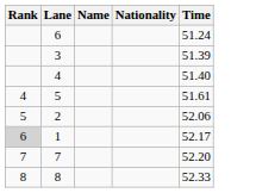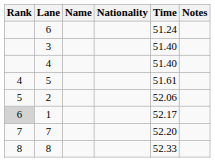 <table class="wikitable sortable" style="text-align:center">
 <tr>
 <th>Rank</th>
 <th>Lane</th>
 <th>Name</th>
 <th>Nationality</th>
 <th>Time</th>
+<th>Notes</th>
 </tr>
 <tr>
 <td></td>
 <td>6</td>
 <td align=left></td>
 <td align=left></td>
 <td>51.24</td>
+<td></td>
 </tr>
 <tr>
 <td></td>
 <td>3</td>
 <td align=left></td>
 <td align=left></td>
-<td>51.39</td>
+<td>51.40</td>
+<td></td>
 </tr>
 <tr>
 <td></td>
 <td>4</td>
 <td align=left></td>
 <td align=left></td>
 <td>51.40</td>
+<td></td>
 </tr>
 <tr>
 <td>4</td>
 <td>5</td>
 <td align=left></td>
 <td align=left></td>
 <td>51.61</td>
+<td></td>
 </tr>
 <tr>
 <td>5</td>
 <td>2</td>
 <td align=left></td>
 <td align=left></td>
 <td>52.06</td>
+<td></td>
 </tr>
 <tr>
 <td style="background: lightgrey;">6</td>
 <td>1</td>
 <td align=left></td>
 <td align=left></td>
 <td>52.17</td>
+<td></td>
 </tr>
 <tr>
 <td>7</td>
 <td>7</td>
 <td align=left></td>
 <td align=left></td>
 <td>52.20</td>
+<td></td>
 </tr>
 <tr>
 <td>8</td>
 <td>8</td>
 <td align=left></td>
 <td align=left></td>
 <td>52.33</td>
+<td></td>
 </tr>
 </table>
